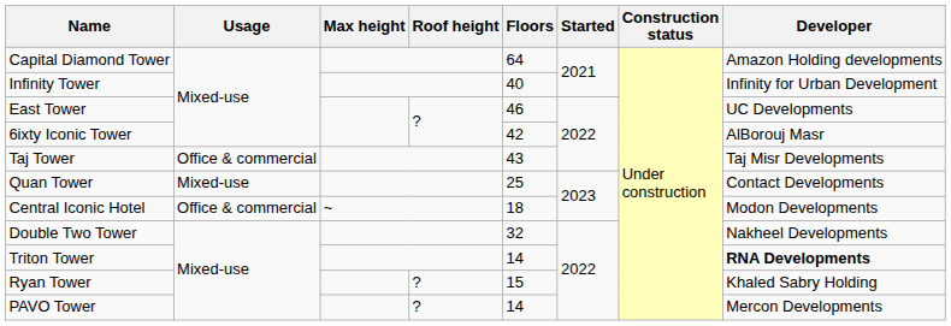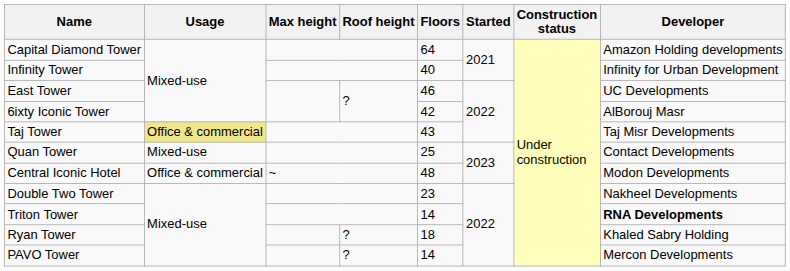 <table class="wikitable sortable">
 <tr>
 <th>Name</th>
 <th>Usage</th>
 <th>Max height</th>
 <th>Roof height</th>
 <th>Floors</th>
 <th>Started</th>
 <th>Construction status</th>
 <th>Developer</th>
 </tr>
 <tr>
 <td>Capital Diamond Tower </td>
 <td rowspan="4">Mixed-use</td>
 <td colspan="2"></td>
 <td>64</td>
 <td rowspan="2">2021</td>
 <td rowspan="11" bgcolor="ffffbb" width="90px">Under construction</td>
 <td>Amazon Holding developments</td>
 </tr>
 <tr>
 <td>Infinity Tower</td>
 <td colspan="2"></td>
 <td>40</td>
 <td>Infinity for Urban Development</td>
 </tr>
 <tr>
 <td>East Tower</td>
 <td rowspan="2"></td>
 <td rowspan="2">?</td>
 <td>46</td>
 <td rowspan="3">2022</td>
 <td>UC Developments</td>
 </tr>
 <tr>
 <td>6ixty Iconic Tower</td>
 <td>42</td>
 <td>AlBorouj Masr</td>
 </tr>
 <tr>
 <td>Taj Tower</td>
-<td>Office & commercial</td>
+<td style="background: khaki;">Office & commercial</td>
 <td colspan="2"></td>
 <td>43</td>
 <td>Taj Misr Developments</td>
 </tr>
 <tr>
 <td>Quan Tower</td>
 <td>Mixed-use</td>
 <td colspan="2"></td>
 <td>25</td>
 <td rowspan="2">2023</td>
 <td>Contact Developments</td>
 </tr>
 <tr>
 <td>Central Iconic Hotel</td>
 <td>Office & commercial</td>
 <td colspan="2">~</td>
-<td>18</td>
+<td>48</td>
 <td>Modon Developments</td>
 </tr>
 <tr>
 <td>Double Two Tower</td>
 <td rowspan="4">Mixed-use</td>
 <td colspan="2"></td>
-<td>32</td>
+<td>23</td>
 <td rowspan="4">2022</td>
 <td>Nakheel Developments</td>
 </tr>
 <tr>
 <td>Triton Tower</td>
 <td colspan="2"></td>
 <td>14</td>
 <td><strong>RNA Developments</strong></td>
 </tr>
 <tr>
 <td>Ryan Tower</td>
 <td></td>
 <td>?</td>
-<td>15</td>
+<td>18</td>
 <td>Khaled Sabry Holding</td>
 </tr>
 <tr>
 <td>PAVO Tower</td>
 <td></td>
 <td>?</td>
 <td>14</td>
 <td>Mercon Developments</td>
 </tr>
 </table>
